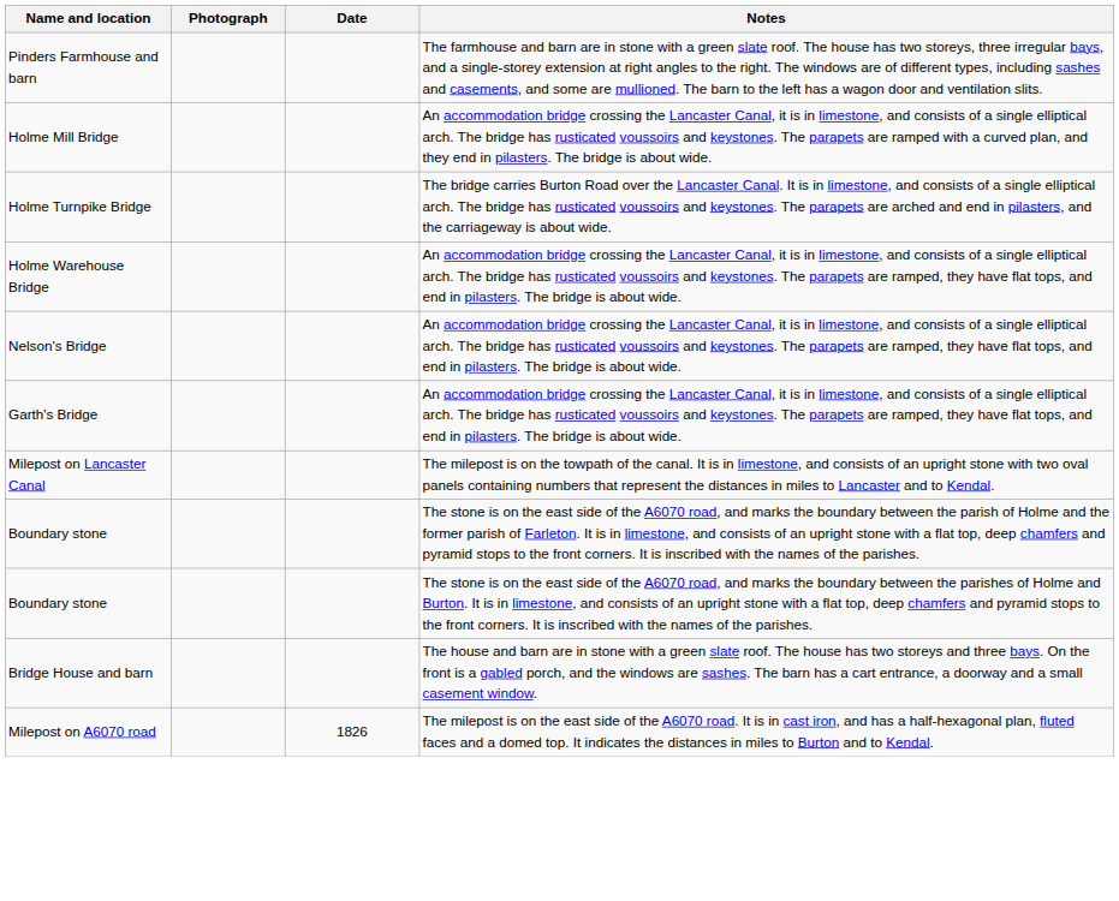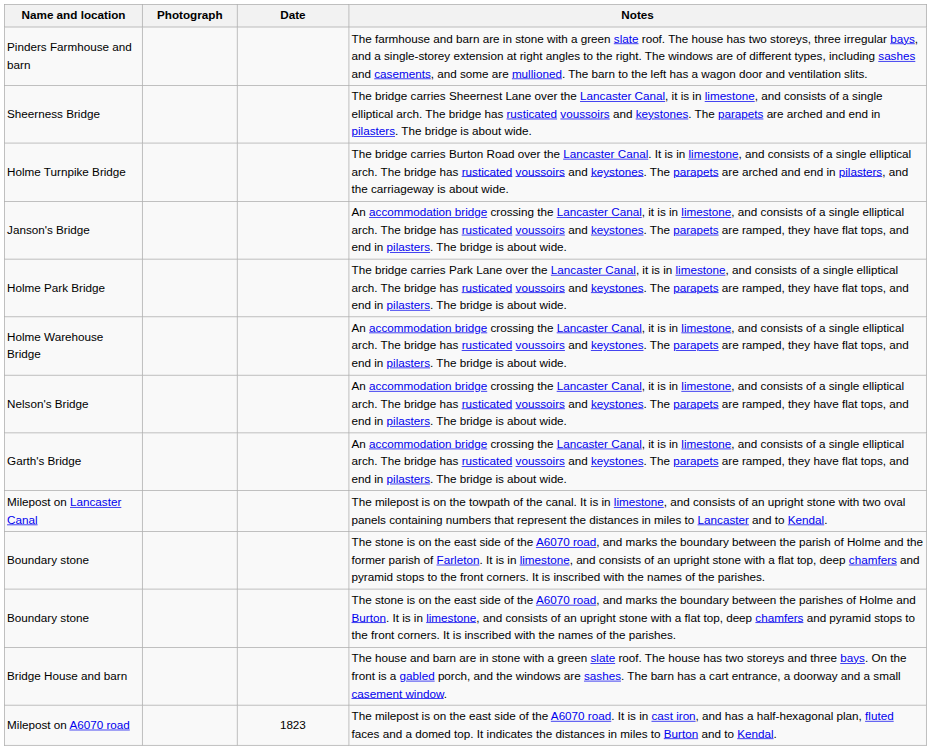 <table class="wikitable sortable plainrowheaders" style="width:100%;border:0px;text-align:left;line-height:150%;">
 <tr>
 <th scope="col"  style="width:150px">Name and location</th>
 <th scope="col"  style="width:100px" class="unsortable">Photograph</th>
 <th scope="col"  style="width:120px">Date</th>
 <th scope="col"  style="width:650px" class="unsortable">Notes</th>
 </tr>
 <tr>
 <td>Pinders Farmhouse and barn<br><small></small></td>
 <td></td>
 <td align="center"></td>
 <td>The farmhouse and barn are in stone with a green <a href='#'>slate</a> roof.  The house has two storeys, three irregular <a href='#'>bays</a>, and a single-storey extension at right angles to the right.  The windows are of different types, including <a href='#'>sashes</a> and <a href='#'>casements</a>, and some are <a href='#'>mullioned</a>.  The barn to the left has a wagon door and ventilation slits.</td>
 </tr>
 <tr>
-<td>Holme Mill Bridge<br><small></small></td>
+<td>Sheerness Bridge<br><small></small></td>
 <td></td>
 <td align="center"></td>
-<td>An <a href='#'>accommodation bridge</a> crossing the <a href='#'>Lancaster Canal</a>, it is in <a href='#'>limestone</a>, and consists of a single elliptical arch.  The bridge has <a href='#'>rusticated</a> <a href='#'>voussoirs</a> and <a href='#'>keystones</a>.  The <a href='#'>parapets</a> are ramped with a curved plan, and they end in <a href='#'>pilasters</a>.  The bridge is about  wide.</td>
+<td>The bridge carries Sheernest Lane over the <a href='#'>Lancaster Canal</a>, it is in <a href='#'>limestone</a>, and consists of a single elliptical arch.  The bridge has <a href='#'>rusticated</a> <a href='#'>voussoirs</a> and <a href='#'>keystones</a>.  The <a href='#'>parapets</a> are arched and end in <a href='#'>pilasters</a>.  The bridge is about  wide.</td>
 </tr>
 <tr>
 <td>Holme Turnpike Bridge<br><small></small></td>
 <td></td>
 <td align="center"></td>
 <td>The bridge carries Burton Road over the <a href='#'>Lancaster Canal</a>.  It is in <a href='#'>limestone</a>, and consists of a single elliptical arch.  The bridge has <a href='#'>rusticated</a> <a href='#'>voussoirs</a> and <a href='#'>keystones</a>.  The <a href='#'>parapets</a> are arched and end in <a href='#'>pilasters</a>, and the carriageway is about  wide.</td>
+</tr>
+<tr>
+<td>Janson's Bridge<br><small></small></td>
+<td></td>
+<td align="center"></td>
+<td>An <a href='#'>accommodation bridge</a> crossing the <a href='#'>Lancaster Canal</a>, it is in <a href='#'>limestone</a>, and consists of a single elliptical arch.  The bridge has <a href='#'>rusticated</a> <a href='#'>voussoirs</a> and <a href='#'>keystones</a>.  The <a href='#'>parapets</a> are ramped, they have flat tops, and end in <a href='#'>pilasters</a>.  The bridge is about  wide.</td>
+</tr>
+<tr>
+<td>Holme Park Bridge<br><small></small></td>
+<td></td>
+<td align="center"></td>
+<td>The bridge carries Park Lane over the <a href='#'>Lancaster Canal</a>, it is in <a href='#'>limestone</a>, and consists of a single elliptical arch.  The bridge has <a href='#'>rusticated</a> <a href='#'>voussoirs</a> and <a href='#'>keystones</a>.  The <a href='#'>parapets</a> are ramped, they have flat tops, and end in <a href='#'>pilasters</a>.  The bridge is about  wide.</td>
 </tr>
 <tr>
 <td>Holme Warehouse Bridge<br><small></small></td>
 <td></td>
 <td align="center"></td>
 <td>An <a href='#'>accommodation bridge</a> crossing the <a href='#'>Lancaster Canal</a>, it is in <a href='#'>limestone</a>, and consists of a single elliptical arch. The bridge has <a href='#'>rusticated</a> <a href='#'>voussoirs</a> and <a href='#'>keystones</a>.  The <a href='#'>parapets</a> are ramped, they have flat tops, and end in <a href='#'>pilasters</a>.  The bridge is about  wide.</td>
 </tr>
 <tr>
 <td>Nelson's Bridge<br><small></small></td>
 <td></td>
 <td align="center"></td>
 <td>An <a href='#'>accommodation bridge</a> crossing the <a href='#'>Lancaster Canal</a>, it is in <a href='#'>limestone</a>, and consists of a single elliptical arch. The bridge has <a href='#'>rusticated</a> <a href='#'>voussoirs</a> and <a href='#'>keystones</a>.  The <a href='#'>parapets</a> are ramped, they have flat tops, and end in <a href='#'>pilasters</a>.  The bridge is about  wide.</td>
 </tr>
 <tr>
 <td>Garth's Bridge<br><small></small></td>
 <td></td>
 <td align="center"></td>
 <td>An <a href='#'>accommodation bridge</a> crossing the <a href='#'>Lancaster Canal</a>, it is in <a href='#'>limestone</a>, and consists of a single elliptical arch. The bridge has <a href='#'>rusticated</a> <a href='#'>voussoirs</a> and <a href='#'>keystones</a>.  The <a href='#'>parapets</a> are ramped, they have flat tops, and end in <a href='#'>pilasters</a>.  The bridge is about  wide.</td>
 </tr>
 <tr |->
 <td>Milepost on <a href='#'>Lancaster Canal</a><br><small></small></td>
 <td></td>
 <td align="center"></td>
 <td>The milepost is on the towpath of the canal.  It is in <a href='#'>limestone</a>, and consists of an upright stone with two oval panels containing numbers that represent the distances in miles to <a href='#'>Lancaster</a> and to <a href='#'>Kendal</a>.</td>
 </tr>
 <tr>
 <td>Boundary stone<br><small></small></td>
 <td></td>
 <td align="center"></td>
 <td>The stone is on the east side of the <a href='#'>A6070 road</a>, and marks the boundary between the parish of Holme and the former parish of <a href='#'>Farleton</a>.  It is in <a href='#'>limestone</a>, and consists of an upright stone with a flat top, deep <a href='#'>chamfers</a> and pyramid stops to the front corners.  It is inscribed with the names of the parishes.</td>
 </tr>
 <tr>
 <td>Boundary stone<br><small></small></td>
 <td></td>
 <td align="center"></td>
 <td>The stone is on the east side of the <a href='#'>A6070 road</a>, and marks the boundary between the parishes of Holme and <a href='#'>Burton</a>.  It is in <a href='#'>limestone</a>, and consists of an upright stone with a flat top, deep <a href='#'>chamfers</a> and pyramid stops to the front corners.  It is inscribed with the names of the parishes.</td>
 </tr>
 <tr>
 <td>Bridge House and barn<br><small></small></td>
 <td></td>
 <td align="center"></td>
 <td>The house and barn are in stone with a green <a href='#'>slate</a> roof.  The house has two storeys and three <a href='#'>bays</a>.  On the front is a <a href='#'>gabled</a> porch, and the windows are <a href='#'>sashes</a>.  The barn has a cart entrance, a doorway and a small <a href='#'>casement window</a>.</td>
 </tr>
 <tr>
 <td>Milepost on <a href='#'>A6070 road</a><br><small></small></td>
 <td></td>
-<td align="center">1826</td>
+<td align="center">1823</td>
 <td>The milepost is on the east side of the <a href='#'>A6070 road</a>.  It is in <a href='#'>cast iron</a>, and has a half-hexagonal plan, <a href='#'>fluted</a> faces and a domed top.  It indicates the distances in miles to <a href='#'>Burton</a> and to <a href='#'>Kendal</a>.</td>
 </tr>
 <tr>
 </tr>
 </table>
